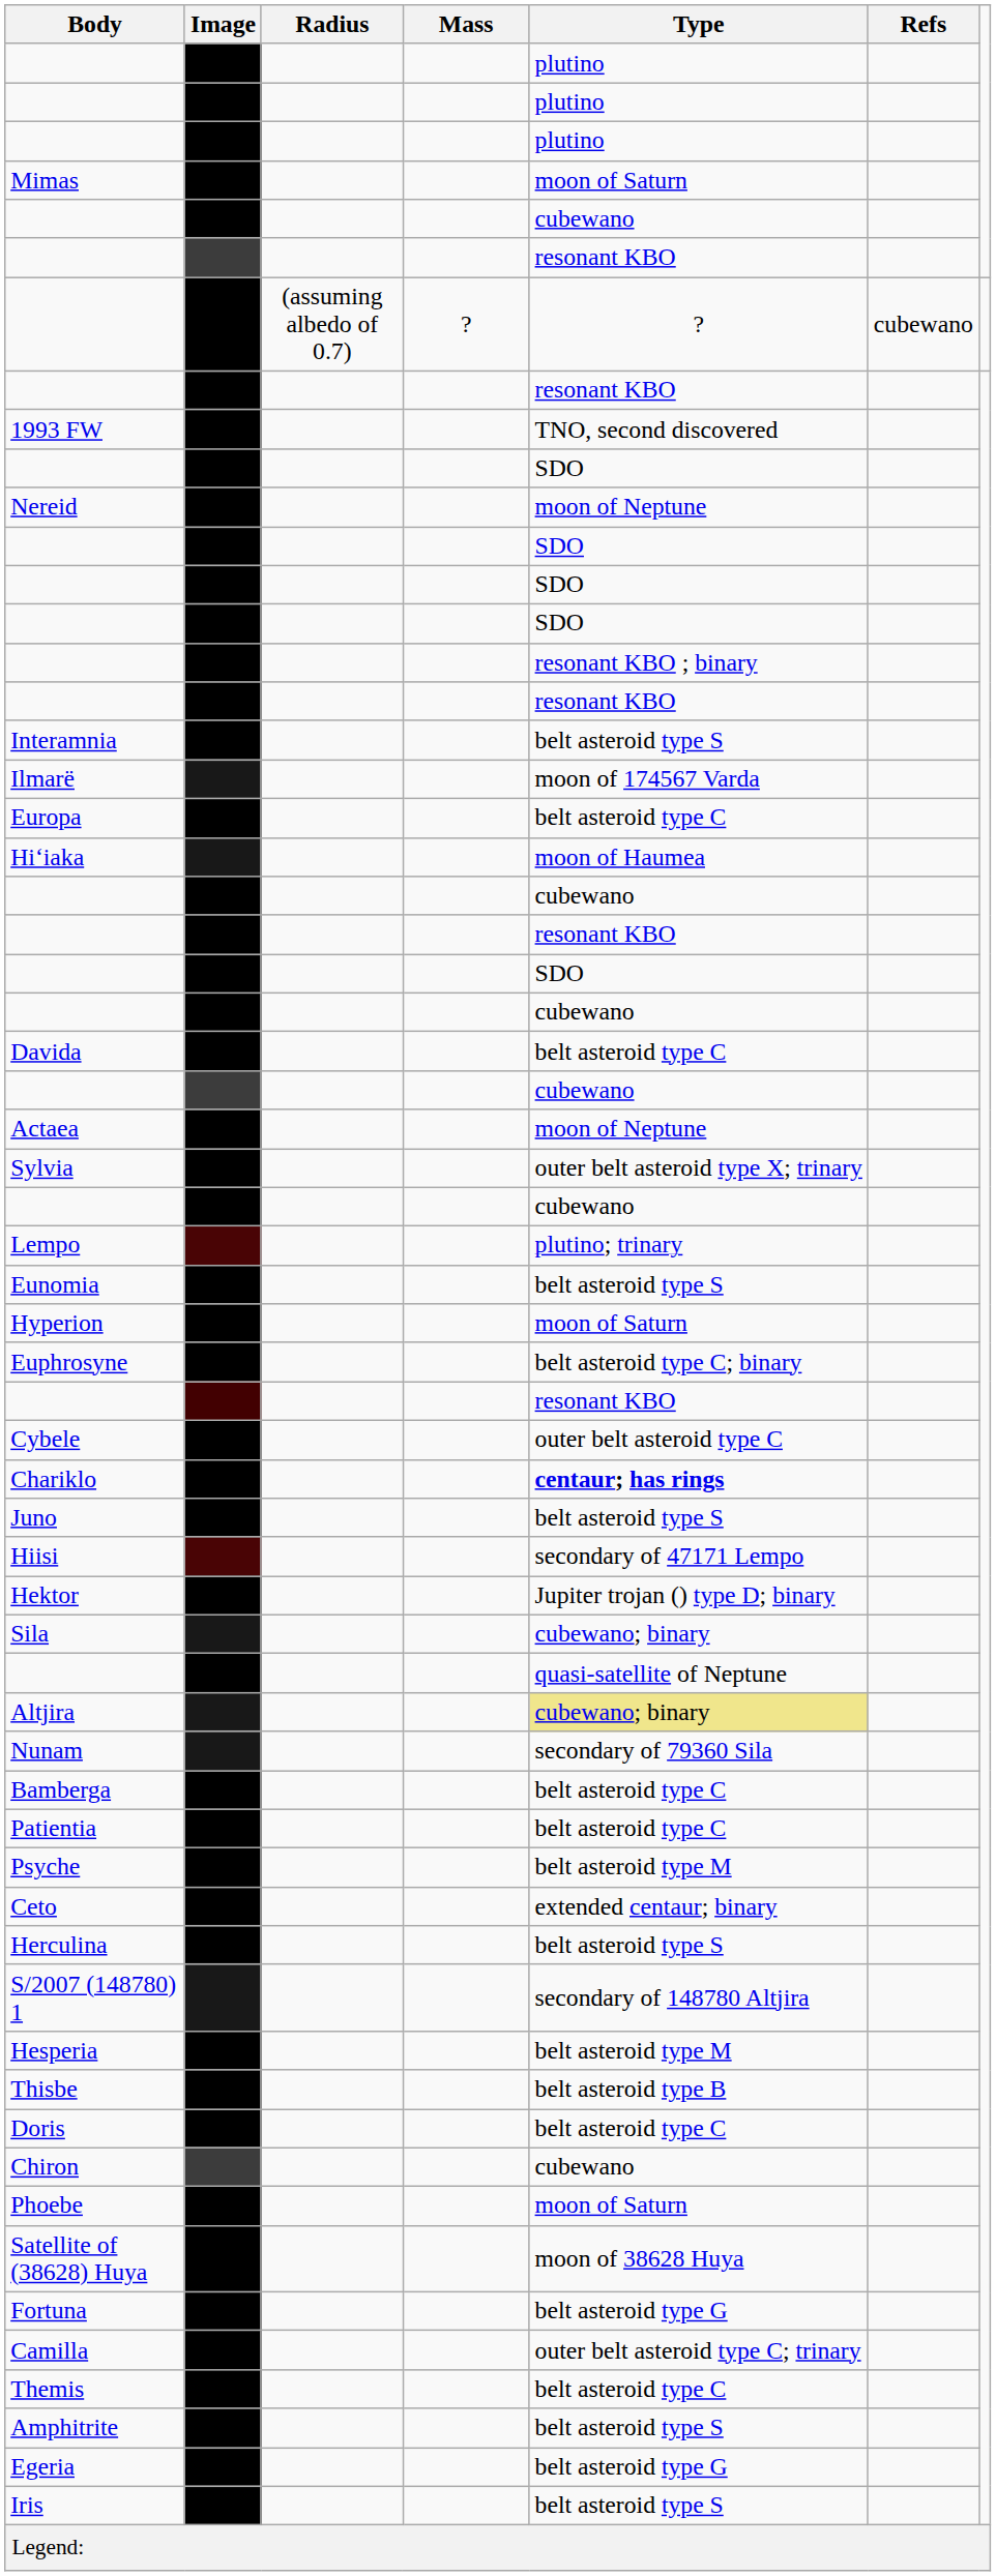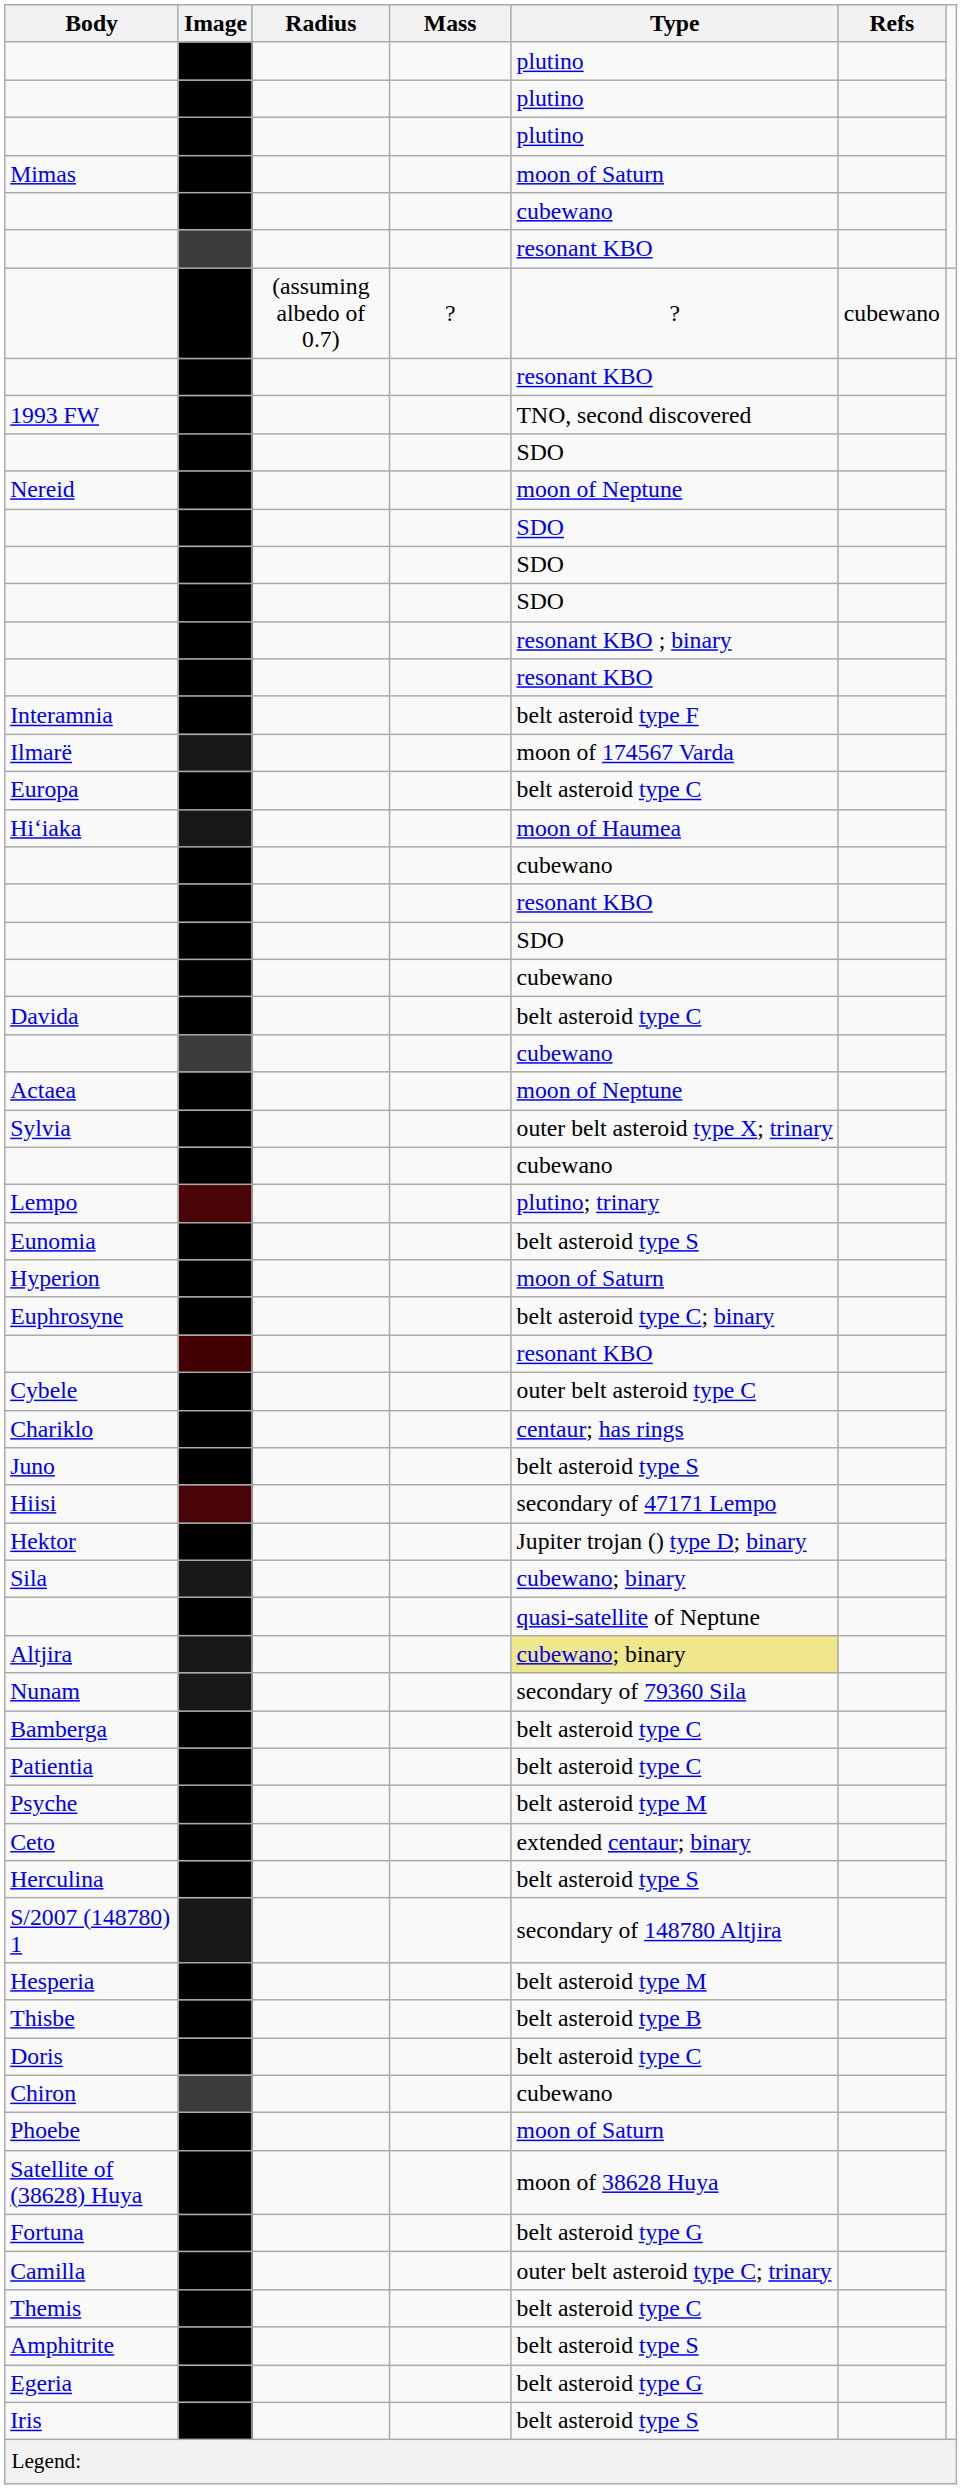 <table class="wikitable sortable sticky-header-multi">
 <tr>
 <th style="font-weight:normal; width:110px;"><strong>Body</strong></th>
 <th class="unsortable">Image</th>
 <th data-sort- type="number"  style="width:85px; font-weight:normal;"><strong>Radius</strong><br><strong></strong></th>
 <th data-sort- type="number" style="width:75px;">Mass<br></th>
 <th>Type</th>
 <th class="unsortable" style="font-weight: normal; width: 3.8em; text-align: center;"><strong>Refs</strong><br><strong></strong><strong></strong></th>
 </tr>
 <tr>
 <td><br></td>
 <td bgcolor=black></td>
 <td align=center></td>
 <td align=center></td>
 <td><a href='#'>plutino</a></td>
 <td align=center></td>
 </tr>
 <tr>
 <td><br></td>
 <td bgcolor=black></td>
 <td align=center></td>
 <td align=center></td>
 <td><a href='#'>plutino</a></td>
 <td align=center></td>
 </tr>
 <tr>
 <td><br></td>
 <td bgcolor=black></td>
 <td align=center></td>
 <td align=center></td>
 <td><a href='#'>plutino</a></td>
 <td align=center></td>
 </tr>
 <tr>
 <td><a href='#'>Mimas</a><br></td>
 <td bgcolor=black></td>
 <td align=center></td>
 <td align=center></td>
 <td><a href='#'>moon of Saturn</a></td>
 <td align=center></td>
 </tr>
 <tr>
 <td><br></td>
 <td bgcolor=black></td>
 <td align=center></td>
 <td align=center></td>
 <td><a href='#'>cubewano</a></td>
 <td align=center></td>
 </tr>
 <tr>
 <td><br></td>
 <td style="background:#3c3c3c;"></td>
 <td align=center></td>
 <td align=center></td>
 <td><a href='#'>resonant KBO</a> </td>
 <td align=center></td>
 </tr>
 <tr>
 <td><br></td>
 <td bgcolor=black></td>
 <td align=center> (assuming albedo of 0.7)</td>
 <td align=center>?</td>
 <td align=center>?</td>
 <td>cubewano</td>
 <td align=center></td>
 </tr>
 <tr>
 <td><br></td>
 <td bgcolor=black></td>
 <td align=center></td>
 <td align=center></td>
 <td><a href='#'>resonant KBO</a> </td>
 <td align=center></td>
 </tr>
 <tr>
 <td><a href='#'>1993 FW</a><br></td>
 <td bgcolor=black></td>
 <td align=center></td>
 <td align=center></td>
 <td>TNO, second discovered</td>
 <td align=center></td>
 </tr>
 <tr>
 <td><br></td>
 <td bgcolor=black></td>
 <td align=center></td>
 <td align=center></td>
 <td>SDO</td>
 <td align=center></td>
 </tr>
 <tr>
 <td><a href='#'>Nereid</a><br></td>
 <td bgcolor="black"></td>
 <td align="center"></td>
 <td align="center"></td>
 <td><a href='#'>moon of Neptune</a></td>
 <td align="center"></td>
 </tr>
 <tr>
 <td><br></td>
 <td bgcolor=black></td>
 <td align=center></td>
 <td align=center></td>
 <td><a href='#'>SDO</a></td>
 <td align=center></td>
 </tr>
 <tr>
 <td><br></td>
 <td bgcolor=black></td>
 <td align=center></td>
 <td align=center></td>
 <td>SDO</td>
 <td align=center></td>
 </tr>
 <tr>
 <td><br></td>
 <td bgcolor=black></td>
 <td align=center></td>
 <td align=center></td>
 <td>SDO</td>
 <td align=center></td>
 </tr>
 <tr>
 <td><br></td>
 <td style="background:black;"></td>
 <td align=center></td>
 <td align=center></td>
 <td><a href='#'>resonant KBO</a> ; <a href='#'>binary</a></td>
 <td align=center></td>
 </tr>
 <tr>
 <td><br></td>
 <td bgcolor=black></td>
 <td align=center></td>
 <td align=center></td>
 <td><a href='#'>resonant KBO</a> </td>
 <td align=center></td>
 </tr>
 <tr>
 <td><a href='#'>Interamnia</a><br></td>
 <td bgcolor=black></td>
 <td align=center></td>
 <td align=center></td>
-<td>belt asteroid <a href='#'>type S</a></td>
+<td>belt asteroid <a href='#'>type F</a></td>
 <td align=center></td>
 </tr>
 <tr>
 <td><a href='#'>Ilmarë</a><br></td>
 <td style="background:#181818;"></td>
 <td align=center></td>
 <td align=center></td>
 <td>moon of <a href='#'>174567 Varda</a></td>
 <td align=center></td>
 </tr>
 <tr>
 <td><a href='#'>Europa</a><br></td>
 <td bgcolor=black></td>
 <td align=center></td>
 <td align=center></td>
 <td>belt asteroid <a href='#'>type C</a></td>
 <td align=center></td>
 </tr>
 <tr>
 <td><a href='#'>Hiʻiaka</a><br></td>
 <td bgcolor=#181818></td>
 <td align=center></td>
 <td align=center></td>
 <td><a href='#'>moon of Haumea</a></td>
 <td align=center></td>
 </tr>
 <tr>
 <td><br></td>
 <td bgcolor=black></td>
 <td align=center></td>
 <td align=center></td>
 <td>cubewano</td>
 <td align=center></td>
 </tr>
 <tr>
 <td><br></td>
 <td bgcolor=black></td>
 <td align=center></td>
 <td align=center></td>
 <td><a href='#'>resonant KBO</a> </td>
 <td align=center></td>
 </tr>
 <tr>
 <td><br></td>
 <td bgcolor=black></td>
 <td align=center></td>
 <td align=center></td>
 <td>SDO</td>
 <td align=center></td>
 </tr>
 <tr>
 <td><br></td>
 <td bgcolor=black></td>
 <td align=center></td>
 <td align=center></td>
 <td>cubewano</td>
 <td align=center></td>
 </tr>
 <tr>
 <td><a href='#'>Davida</a><br></td>
 <td bgcolor=black></td>
 <td align=center></td>
 <td align=center></td>
 <td>belt asteroid <a href='#'>type C</a></td>
 <td align=center></td>
 </tr>
 <tr>
 <td><br></td>
 <td style="background:#3c3c3c;"></td>
 <td align=center></td>
 <td align=center></td>
 <td><a href='#'>cubewano</a></td>
 <td align=center></td>
 </tr>
 <tr>
 <td><a href='#'>Actaea</a><br></td>
 <td bgcolor=black></td>
 <td align=center></td>
 <td align=center></td>
 <td><a href='#'>moon of Neptune</a></td>
 <td align=center></td>
 </tr>
 <tr>
 <td><a href='#'>Sylvia</a><br></td>
 <td bgcolor=black></td>
 <td align=center></td>
 <td align=center></td>
 <td>outer belt asteroid <a href='#'>type X</a>; <a href='#'>trinary</a></td>
 <td align=center></td>
 </tr>
 <tr>
 <td><br></td>
 <td bgcolor=black></td>
 <td align=center></td>
 <td align=center></td>
 <td>cubewano</td>
 <td align=center></td>
 </tr>
 <tr>
 <td><a href='#'>Lempo</a><br></td>
 <td style="background:#490405;"></td>
 <td align=center></td>
 <td align=center></td>
 <td><a href='#'>plutino</a>; <a href='#'>trinary</a></td>
 <td align=center></td>
 </tr>
 <tr>
 <td><a href='#'>Eunomia</a><br></td>
 <td bgcolor=black></td>
 <td align=center></td>
 <td align=center></td>
 <td>belt asteroid <a href='#'>type S</a></td>
 <td align=center></td>
 </tr>
 <tr>
 <td><a href='#'>Hyperion</a><br></td>
 <td bgcolor="black"></td>
 <td align="center"></td>
 <td align="center"></td>
 <td><a href='#'>moon of Saturn</a></td>
 <td align="center"></td>
 </tr>
 <tr>
 <td><a href='#'>Euphrosyne</a><br></td>
 <td bgcolor=black></td>
 <td align=center></td>
 <td align=center></td>
 <td>belt asteroid <a href='#'>type C</a>; <a href='#'>binary</a></td>
 <td align=center></td>
 </tr>
 <tr>
 <td><br></td>
 <td style="background:#420001;"></td>
 <td align=center></td>
 <td align=center></td>
 <td><a href='#'>resonant KBO</a> </td>
 <td align=center></td>
 </tr>
 <tr>
 <td><a href='#'>Cybele</a><br></td>
 <td bgcolor=black></td>
 <td align=center></td>
 <td align=center></td>
 <td>outer belt asteroid <a href='#'>type C</a></td>
 <td align=center></td>
 </tr>
 <tr>
 <td><a href='#'>Chariklo</a><br></td>
 <td bgcolor=black></td>
 <td align=center></td>
 <td align=center></td>
-<td><strong><a href='#'>centaur</a>; <a href='#'>has rings</a></strong></td>
+<td><a href='#'>centaur</a>; <a href='#'>has rings</a></td>
 <td align=center></td>
 </tr>
 <tr>
 <td><a href='#'>Juno</a><br></td>
 <td bgcolor=black></td>
 <td align=center></td>
 <td align=center></td>
 <td>belt asteroid <a href='#'>type S</a></td>
 <td align=center></td>
 </tr>
 <tr>
 <td><a href='#'>Hiisi</a><br></td>
 <td style="background:#490405;"></td>
 <td align=center></td>
 <td align=center></td>
 <td>secondary of <a href='#'>47171 Lempo</a></td>
 <td align=center></td>
 </tr>
 <tr>
 <td><a href='#'>Hektor</a><br></td>
 <td bgcolor=black></td>
 <td align=center></td>
 <td align=center></td>
 <td>Jupiter trojan () <a href='#'>type D</a>; <a href='#'>binary</a></td>
 <td align=center></td>
 </tr>
 <tr>
 <td><a href='#'>Sila</a><br></td>
 <td bgcolor=#181818></td>
 <td align=center></td>
 <td align=center></td>
 <td><a href='#'>cubewano</a>; <a href='#'>binary</a></td>
 <td align=center></td>
 </tr>
 <tr>
 <td><br></td>
 <td bgcolor=black></td>
 <td align=center></td>
 <td align=center></td>
 <td><a href='#'>quasi-satellite</a> of Neptune</td>
 <td align=center></td>
 </tr>
 <tr>
 <td><a href='#'>Altjira</a><br></td>
 <td bgcolor=#181818></td>
 <td align=center></td>
 <td align=center></td>
 <td style="background: khaki;"><a href='#'>cubewano</a>; binary</td>
 <td align=center></td>
 </tr>
 <tr>
 <td><a href='#'>Nunam</a><br></td>
 <td bgcolor=#181818></td>
 <td align=center></td>
 <td align=center></td>
 <td>secondary of <a href='#'>79360 Sila</a></td>
 <td align=center></td>
 </tr>
 <tr>
 <td><a href='#'>Bamberga</a><br></td>
 <td bgcolor=black></td>
 <td align=center></td>
 <td align=center></td>
 <td>belt asteroid <a href='#'>type C</a></td>
 <td align=center></td>
 </tr>
 <tr>
 <td><a href='#'>Patientia</a><br></td>
 <td bgcolor=black></td>
 <td align=center></td>
 <td align=center></td>
 <td>belt asteroid <a href='#'>type C</a></td>
 <td align=center></td>
 </tr>
 <tr>
 <td><a href='#'>Psyche</a><br></td>
 <td bgcolor=black></td>
 <td align=center></td>
 <td align=center></td>
 <td>belt asteroid <a href='#'>type M</a></td>
 <td align=center></td>
 </tr>
 <tr>
 <td><a href='#'>Ceto</a><br></td>
 <td style="background:black;"></td>
 <td align=center></td>
 <td align=center></td>
 <td>extended <a href='#'>centaur</a>; <a href='#'>binary</a></td>
 <td align=center></td>
 </tr>
 <tr>
 <td><a href='#'>Herculina</a><br></td>
 <td bgcolor=black></td>
 <td align=center></td>
 <td align=center></td>
 <td>belt asteroid <a href='#'>type S</a></td>
 <td align=center></td>
 </tr>
 <tr>
 <td><a href='#'>S/2007 (148780) 1</a><br></td>
 <td bgcolor=#181818></td>
 <td align=center></td>
 <td align=center></td>
 <td>secondary of <a href='#'>148780 Altjira</a></td>
 <td align=center></td>
 </tr>
 <tr>
 <td><a href='#'>Hesperia</a><br></td>
 <td bgcolor=black></td>
 <td align=center></td>
 <td align=center></td>
 <td>belt asteroid <a href='#'>type M</a></td>
 <td align=center></td>
 </tr>
 <tr>
 <td><a href='#'>Thisbe</a><br></td>
 <td bgcolor=black></td>
 <td align=center></td>
 <td align=center></td>
 <td>belt asteroid <a href='#'>type B</a></td>
 <td align=center></td>
 </tr>
 <tr>
 <td><a href='#'>Doris</a><br></td>
 <td bgcolor=black></td>
 <td align=center></td>
 <td align=center></td>
 <td>belt asteroid <a href='#'>type C</a></td>
 <td align=center></td>
 </tr>
 <tr>
 <td><a href='#'>Chiron</a><br></td>
 <td style="background:#3c3c3c;"></td>
 <td align=center></td>
 <td align=center></td>
 <td>cubewano</td>
 <td align=center></td>
 </tr>
 <tr>
 <td><a href='#'>Phoebe</a><br></td>
 <td bgcolor=black></td>
 <td align=center></td>
 <td align=center></td>
 <td><a href='#'>moon of Saturn</a></td>
 <td align=center></td>
 </tr>
 <tr>
 <td><a href='#'>Satellite of (38628) Huya</a><br></td>
 <td bgcolor=black></td>
 <td align=center></td>
 <td align=center></td>
 <td>moon of <a href='#'>38628 Huya</a></td>
 <td align=center></td>
 </tr>
 <tr>
 <td><a href='#'>Fortuna</a><br></td>
 <td bgcolor=black></td>
 <td align=center></td>
 <td align=center></td>
 <td>belt asteroid <a href='#'>type G</a></td>
 <td align=center></td>
 </tr>
 <tr>
 <td><a href='#'>Camilla</a><br></td>
 <td bgcolor=black></td>
 <td align=center></td>
 <td align=center></td>
 <td>outer belt asteroid <a href='#'>type C</a>; <a href='#'>trinary</a></td>
 <td align=center></td>
 </tr>
 <tr>
 <td><a href='#'>Themis</a><br></td>
 <td bgcolor=black></td>
 <td align=center></td>
 <td align=center></td>
 <td>belt asteroid <a href='#'>type C</a></td>
 <td align=center></td>
 </tr>
 <tr>
 <td><a href='#'>Amphitrite</a><br></td>
 <td bgcolor=black></td>
 <td align=center></td>
 <td align=center></td>
 <td>belt asteroid <a href='#'>type S</a></td>
 <td align=center></td>
 </tr>
 <tr>
 <td><a href='#'>Egeria</a><br></td>
 <td bgcolor=black></td>
 <td align=center></td>
 <td align=center></td>
 <td>belt asteroid <a href='#'>type G</a></td>
 <td align=center></td>
 </tr>
 <tr>
 <td><a href='#'>Iris</a><br></td>
 <td bgcolor=black></td>
 <td align=center></td>
 <td align=center></td>
 <td>belt asteroid <a href='#'>type S</a></td>
 <td align=center></td>
 </tr>
 <tr>
 <th colspan=7 style="font-size: 0.9em; font-weight: normal; text-align: left; padding: 6px 4px">Legend:<br></th>
 </tr>
 </table>
